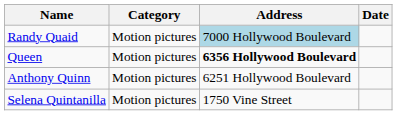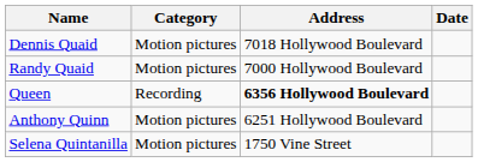 <table class="wikitable sortable" style="font-size:100%;">
 <tr>
 <th>Name</th>
 <th>Category</th>
 <th>Address</th>
 <th>Date</th>
 </tr>
 <tr>
+<td><a href='#'>Dennis Quaid</a></td>
+<td>Motion pictures</td>
+<td>7018 Hollywood Boulevard</td>
+<td></td>
+</tr>
+<tr>
 <td><a href='#'>Randy Quaid</a></td>
 <td>Motion pictures</td>
-<td style="background: lightblue;">7000 Hollywood Boulevard</td>
+<td>7000 Hollywood Boulevard</td>
 <td></td>
 </tr>
 <tr>
 <td><a href='#'>Queen</a></td>
-<td>Motion pictures</td>
+<td>Recording</td>
 <td><strong>6356 Hollywood Boulevard</strong></td>
 <td></td>
 </tr>
 <tr>
 <td><a href='#'>Anthony Quinn</a></td>
 <td>Motion pictures</td>
 <td>6251 Hollywood Boulevard</td>
 <td></td>
 </tr>
 <tr>
 <td><a href='#'>Selena Quintanilla</a></td>
 <td>Motion pictures</td>
 <td>1750 Vine Street</td>
 <td></td>
 </tr>
 </table>
